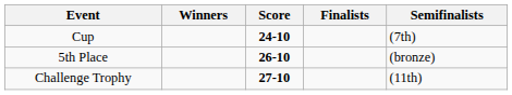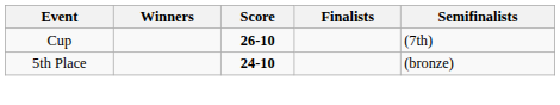 <table class="wikitable" width=600 style="text-align: center">
 <tr>
 <th>Event</th>
 <th>Winners</th>
 <th>Score</th>
 <th>Finalists</th>
 <th>Semifinalists</th>
 </tr>
 <tr>
 <td>Cup</td>
 <td align=left><strong></strong></td>
-<td><strong>24-10</strong></td>
+<td><strong>26-10</strong></td>
 <td align=left></td>
 <td align=left> (7th)<br></td>
 </tr>
 <tr>
 <td>5th Place</td>
 <td align=left><strong></strong></td>
-<td><strong>26-10</strong></td>
+<td><strong>24-10</strong></td>
 <td align=left></td>
 <td align=left> (bronze)<br></td>
 </tr>
-<tr>
-<td>Challenge Trophy</td>
-<td align=left><strong></strong></td>
-<td><strong>27-10</strong></td>
-<td align=left></td>
-<td align=left> (11th)<br></td>
-</tr>
 </table>
